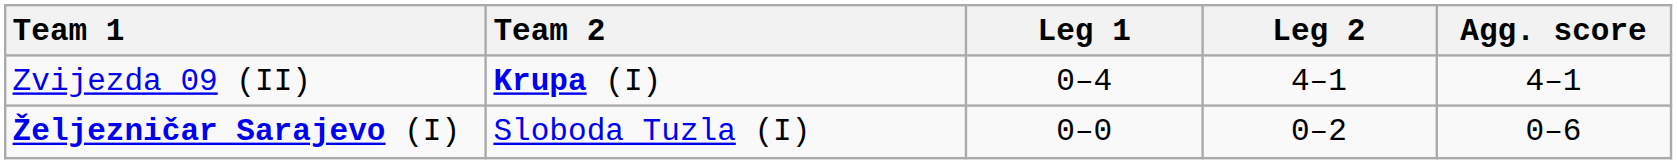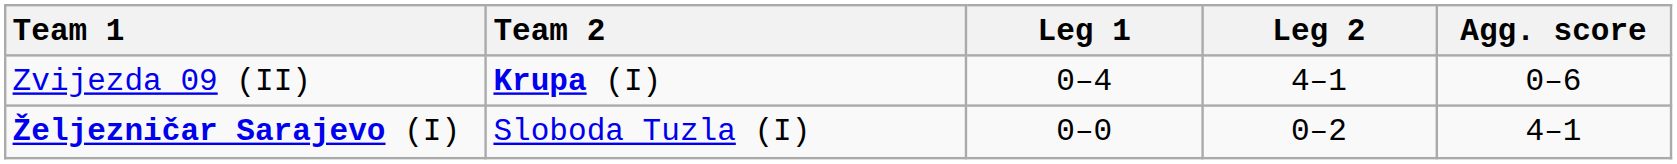 <table class="wikitable">
 <tr>
 <th style="width:195px; text-align:left">Team 1</th>
 <th style="width:195px; text-align:left">Team 2</th>
 <th style="width:92px; text-align:center">Leg 1</th>
 <th style="width:92px; text-align:center">Leg 2</th>
 <th style="width:92px; text-align:center">Agg. score</th>
 </tr>
 <tr>
 <td><a href='#'>Zvijezda 09</a> (II)</td>
 <td><strong><a href='#'>Krupa</a></strong> (I)</td>
 <td style="text-align:center">0–4</td>
 <td style="text-align:center">4–1</td>
-<td style="text-align:center">4–1</td>
+<td style="text-align:center">0–6</td>
 </tr>
 <tr>
 <td><strong><a href='#'>Željezničar Sarajevo</a></strong> (I)</td>
 <td><a href='#'>Sloboda Tuzla</a> (I)</td>
 <td style="text-align:center">0–0</td>
 <td style="text-align:center">0–2</td>
-<td style="text-align:center">0–6</td>
+<td style="text-align:center">4–1</td>
 </tr>
 </table>
